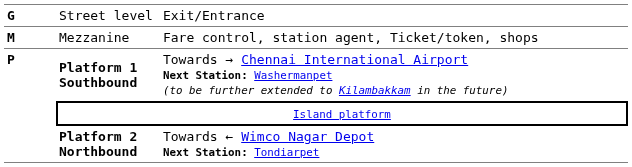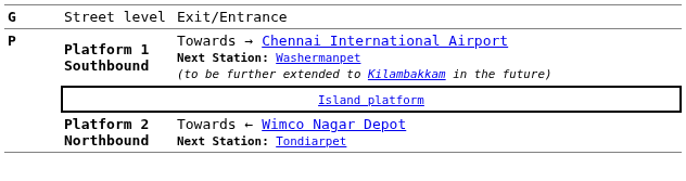 <table border="0" cellspacing="0" cellpadding="3" table>
 <tr>
 <td style="border-top:solid 1px gray;border-bottom:solid 1px gray;" width="50" valign="top"><strong>G</strong></td>
 <td style="border-top:solid 1px gray;border-bottom:solid 1px gray;" width="100" valign="top">Street level</td>
 <td style="border-top:solid 1px gray;border-bottom:solid 1px gray;" width="390" valign="top">Exit/Entrance</td>
-</tr>
-<tr>
-<td style="border-bottom:solid 1px gray;"><strong>M</strong></td>
-<td style="border-bottom:solid 1px gray;">Mezzanine</td>
-<td style="border-bottom:solid 1px gray;">Fare control, station agent, Ticket/token, shops</td>
 </tr>
 <tr>
 <td rowspan="3" style="border-bottom:solid 1px gray;" width="50" valign="top"><strong>P</strong></td>
 <td style="border-bottom:solid 1px white;" width="100"><span><strong>Platform 1</strong><br><strong>Southbound</strong></span></td>
 <td style="border-bottom:solid 1px white;" width="500">Towards → <a href='#'>Chennai International Airport</a><br><small><strong>Next Station:</strong> <a href='#'>Washermanpet</a><br><em>(to be further extended to <a href='#'>Kilambakkam</a> in the future)</em></small></td>
 </tr>
 <tr>
 <td colspan="2" style="border-top:solid 2px black;border-right:solid 2px black;border-left:solid 2px black;border-bottom:solid 2px black;text-align:center;"><small><a href='#'>Island platform</a></small></td>
 </tr>
 <tr>
 <td style="border-bottom:solid 1px gray;" width="100"><span><strong>Platform 2</strong><br><strong>Northbound</strong></span></td>
 <td style="border-bottom:solid 1px gray;" width="500">Towards ← <a href='#'>Wimco Nagar Depot</a><br><small><strong>Next Station:</strong> <a href='#'>Tondiarpet</a></small></td>
 </tr>
 </table>
